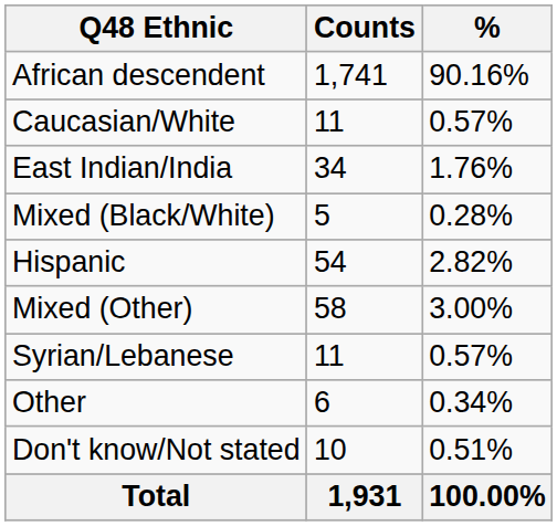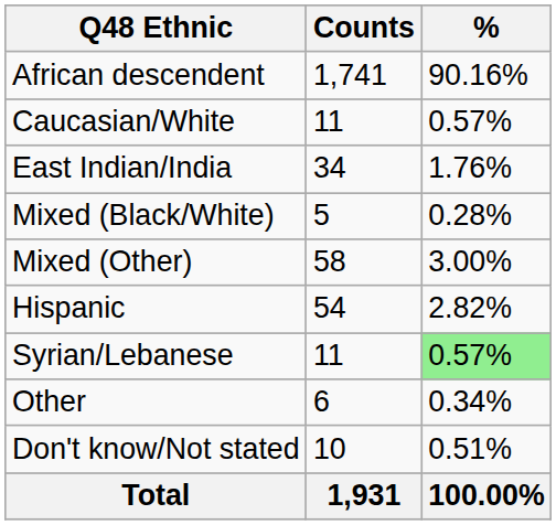 <table class="wikitable sortable">
 <tr>
 <th>Q48 Ethnic</th>
 <th>Counts</th>
 <th>%</th>
 </tr>
 <tr>
 <td>African descendent</td>
 <td>1,741</td>
 <td>90.16%</td>
 </tr>
 <tr>
 <td>Caucasian/White</td>
 <td>11</td>
 <td>0.57%</td>
 </tr>
 <tr>
 <td>East Indian/India</td>
 <td>34</td>
 <td>1.76%</td>
 </tr>
 <tr>
 <td>Mixed (Black/White)</td>
 <td>5</td>
 <td>0.28%</td>
 </tr>
 <tr>
+<td>Mixed (Other)</td>
+<td>58</td>
+<td>3.00%</td>
+</tr>
+<tr>
 <td>Hispanic</td>
 <td>54</td>
 <td>2.82%</td>
 </tr>
 <tr>
-<td>Mixed (Other)</td>
-<td>58</td>
-<td>3.00%</td>
-</tr>
-<tr>
 <td>Syrian/Lebanese</td>
 <td>11</td>
-<td>0.57%</td>
+<td style="background: lightgreen;">0.57%</td>
 </tr>
 <tr>
 <td>Other</td>
 <td>6</td>
 <td>0.34%</td>
 </tr>
 <tr>
 <td>Don't know/Not stated</td>
 <td>10</td>
 <td>0.51%</td>
 </tr>
 <tr>
 <th>Total</th>
 <th>1,931</th>
 <th>100.00%</th>
 </tr>
 </table>
